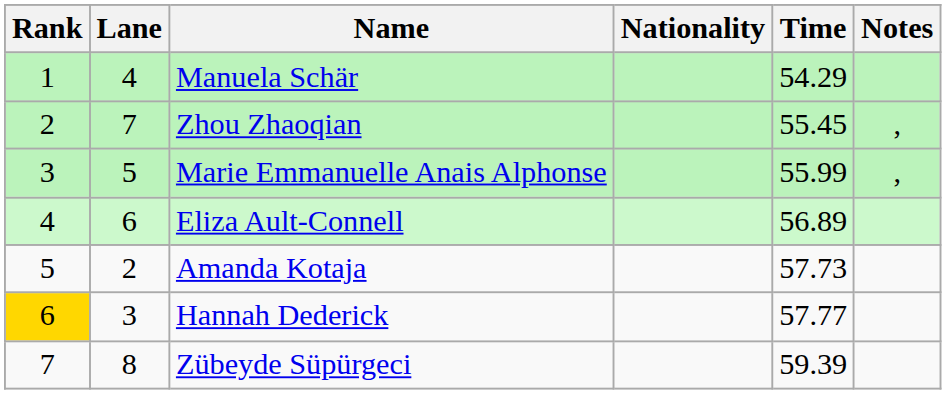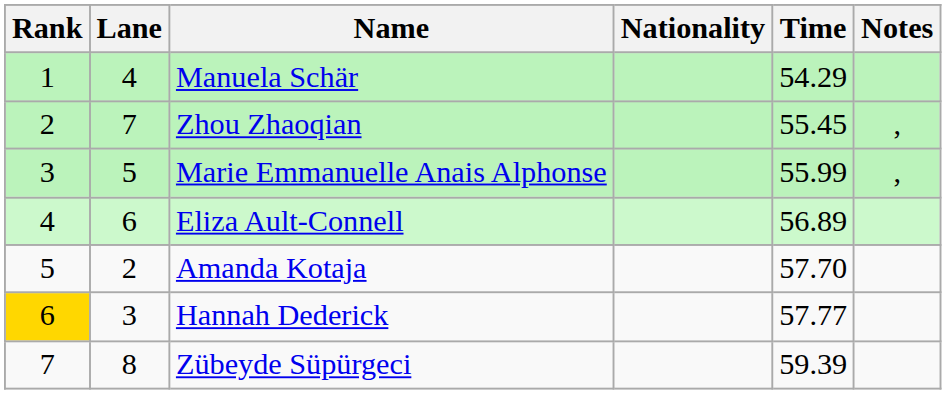 <table class="wikitable sortable" style="text-align:center">
 <tr>
 <th>Rank</th>
 <th>Lane</th>
 <th>Name</th>
 <th>Nationality</th>
 <th>Time</th>
 <th>Notes</th>
 </tr>
 <tr bgcolor=bbf3bb>
 <td>1</td>
 <td>4</td>
 <td align="left"><a href='#'>Manuela Schär</a></td>
 <td align="left"></td>
 <td>54.29</td>
 <td></td>
 </tr>
 <tr bgcolor=bbf3bb>
 <td>2</td>
 <td>7</td>
 <td align="left"><a href='#'>Zhou Zhaoqian</a></td>
 <td align="left"></td>
 <td>55.45</td>
 <td>, </td>
 </tr>
 <tr bgcolor=bbf3bb>
 <td>3</td>
 <td>5</td>
 <td align="left"><a href='#'>Marie Emmanuelle Anais Alphonse</a></td>
 <td align="left"></td>
 <td>55.99</td>
 <td>, </td>
 </tr>
 <tr bgcolor=ccf9cc>
 <td>4</td>
 <td>6</td>
 <td align="left"><a href='#'>Eliza Ault-Connell</a></td>
 <td align="left"></td>
 <td>56.89</td>
 <td></td>
 </tr>
 <tr>
 <td>5</td>
 <td>2</td>
 <td align="left"><a href='#'>Amanda Kotaja</a></td>
 <td align="left"></td>
-<td>57.73</td>
+<td>57.70</td>
 <td></td>
 </tr>
 <tr>
 <td style="background: gold;">6</td>
 <td>3</td>
 <td align="left"><a href='#'>Hannah Dederick</a></td>
 <td align="left"></td>
 <td>57.77</td>
 <td></td>
 </tr>
 <tr>
 <td>7</td>
 <td>8</td>
 <td align="left"><a href='#'>Zübeyde Süpürgeci</a></td>
 <td align="left"></td>
 <td>59.39</td>
 <td></td>
 </tr>
 </table>
